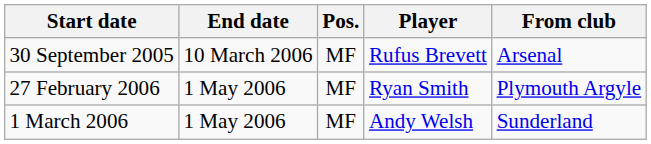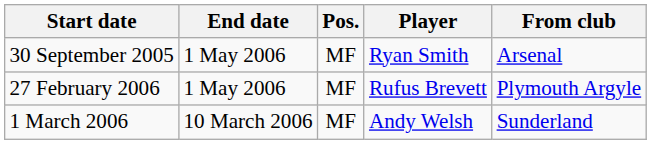 <table class="wikitable">
 <tr>
 <th>Start date</th>
 <th>End date</th>
 <th>Pos.</th>
 <th>Player</th>
 <th>From club</th>
 </tr>
 <tr>
 <td>30 September 2005</td>
-<td>10 March 2006</td>
+<td>1 May 2006</td>
 <td align="center">MF</td>
-<td> <a href='#'>Rufus Brevett</a></td>
+<td> <a href='#'>Ryan Smith</a></td>
 <td> <a href='#'>Arsenal</a></td>
 </tr>
 <tr>
 <td>27 February 2006</td>
 <td>1 May 2006</td>
 <td align="center">MF</td>
-<td> <a href='#'>Ryan Smith</a></td>
+<td> <a href='#'>Rufus Brevett</a></td>
 <td> <a href='#'>Plymouth Argyle</a></td>
 </tr>
 <tr>
 <td>1 March 2006</td>
-<td>1 May 2006</td>
+<td>10 March 2006</td>
 <td align="center">MF</td>
 <td> <a href='#'>Andy Welsh</a></td>
 <td> <a href='#'>Sunderland</a></td>
 </tr>
 </table>
